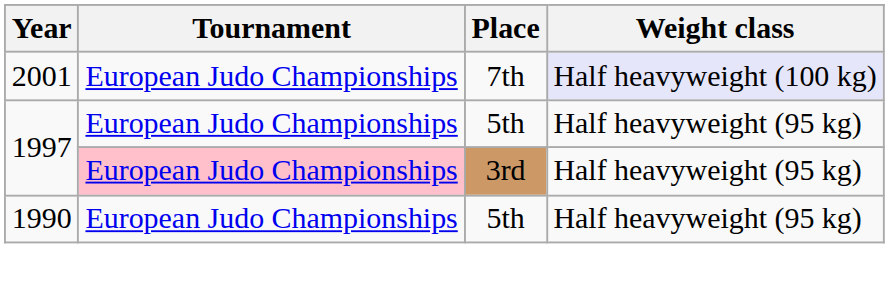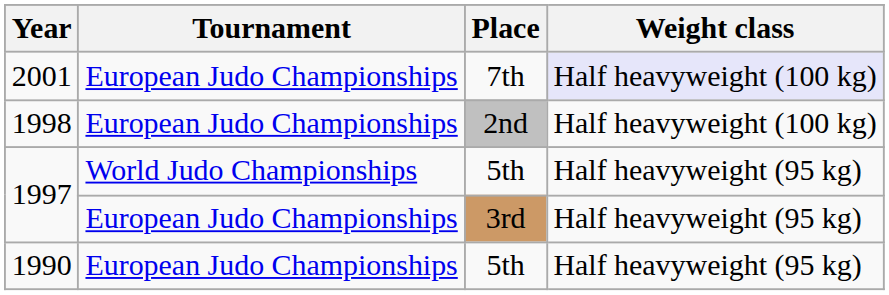 <table class=wikitable>
 <tr>
 <th>Year</th>
 <th>Tournament</th>
 <th>Place</th>
 <th>Weight class</th>
 </tr>
 <tr>
 <td>2001</td>
 <td><a href='#'>European Judo Championships</a></td>
 <td align="center">7th</td>
 <td style="background: lavender;">Half heavyweight (100 kg)</td>
 </tr>
 <tr>
+<td>1998</td>
+<td><a href='#'>European Judo Championships</a></td>
+<td bgcolor="silver" align="center">2nd</td>
+<td>Half heavyweight (100 kg)</td>
+</tr>
+<tr>
 <td rowspan=2>1997</td>
-<td><a href='#'>European Judo Championships</a></td>
+<td><a href='#'>World Judo Championships</a></td>
 <td align="center">5th</td>
 <td>Half heavyweight (95 kg)</td>
 </tr>
 <tr>
-<td style="background: pink;"><a href='#'>European Judo Championships</a></td>
+<td><a href='#'>European Judo Championships</a></td>
 <td bgcolor="cc9966" align="center">3rd</td>
 <td>Half heavyweight (95 kg)</td>
 </tr>
 <tr>
 <td>1990</td>
 <td><a href='#'>European Judo Championships</a></td>
 <td align="center">5th</td>
 <td>Half heavyweight (95 kg)</td>
 </tr>
 </table>
